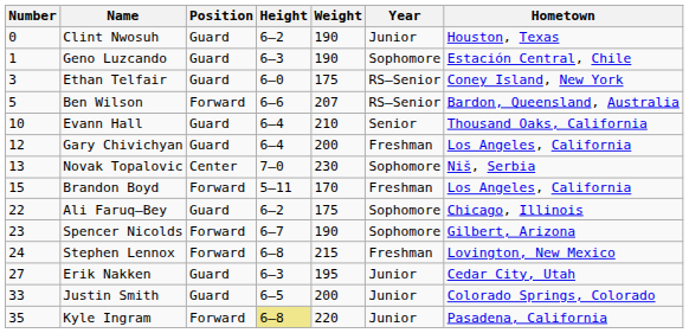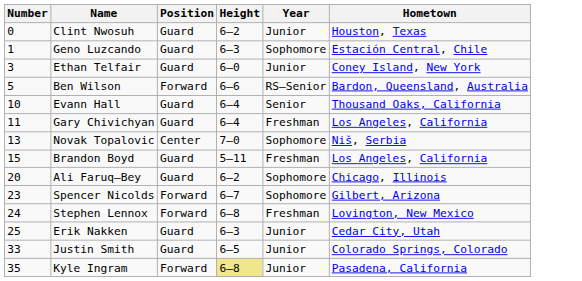 <table class="wikitable" style="font-size: 95%;">
 <tr>
 <th>Number</th>
 <th>Name</th>
 <th>Position</th>
 <th>Height</th>
-<th>Weight</th>
 <th>Year</th>
 <th>Hometown</th>
 </tr>
 <tr>
 <td>0</td>
 <td>Clint Nwosuh</td>
 <td>Guard</td>
 <td>6–2</td>
-<td>190</td>
 <td>Junior</td>
 <td><a href='#'>Houston</a>, <a href='#'>Texas</a></td>
 </tr>
 <tr>
 <td>1</td>
 <td>Geno Luzcando</td>
 <td>Guard</td>
 <td>6–3</td>
-<td>190</td>
 <td>Sophomore</td>
 <td><a href='#'>Estación Central</a>, <a href='#'>Chile</a></td>
 </tr>
 <tr>
 <td>3</td>
 <td>Ethan Telfair</td>
 <td>Guard</td>
 <td>6–0</td>
-<td>175</td>
-<td>RS–Senior</td>
+<td>Junior</td>
 <td><a href='#'>Coney Island</a>, <a href='#'>New York</a></td>
 </tr>
 <tr>
 <td>5</td>
 <td>Ben Wilson</td>
 <td>Forward</td>
 <td>6–6</td>
-<td>207</td>
 <td>RS–Senior</td>
 <td><a href='#'>Bardon, Queensland</a>, <a href='#'>Australia</a></td>
 </tr>
 <tr>
 <td>10</td>
 <td>Evann Hall</td>
 <td>Guard</td>
 <td>6–4</td>
-<td>210</td>
 <td>Senior</td>
 <td><a href='#'>Thousand Oaks, California</a></td>
 </tr>
 <tr>
-<td>12</td>
+<td>11</td>
 <td>Gary Chivichyan</td>
 <td>Guard</td>
 <td>6–4</td>
-<td>200</td>
 <td>Freshman</td>
 <td><a href='#'>Los Angeles</a>, <a href='#'>California</a></td>
 </tr>
 <tr>
 <td>13</td>
 <td>Novak Topalovic</td>
 <td>Center</td>
 <td>7–0</td>
-<td>230</td>
 <td>Sophomore</td>
 <td><a href='#'>Niš</a>, <a href='#'>Serbia</a></td>
 </tr>
 <tr>
 <td>15</td>
 <td>Brandon Boyd</td>
-<td>Forward</td>
+<td>Guard</td>
 <td>5–11</td>
-<td>170</td>
 <td>Freshman</td>
 <td><a href='#'>Los Angeles</a>, <a href='#'>California</a></td>
 </tr>
 <tr>
-<td>22</td>
+<td>20</td>
 <td>Ali Faruq–Bey</td>
 <td>Guard</td>
 <td>6–2</td>
-<td>175</td>
 <td>Sophomore</td>
 <td><a href='#'>Chicago</a>, <a href='#'>Illinois</a></td>
 </tr>
 <tr>
 <td>23</td>
 <td>Spencer Nicolds</td>
 <td>Forward</td>
 <td>6–7</td>
-<td>190</td>
 <td>Sophomore</td>
 <td><a href='#'>Gilbert, Arizona</a></td>
 </tr>
 <tr>
 <td>24</td>
 <td>Stephen Lennox</td>
 <td>Forward</td>
 <td>6–8</td>
-<td>215</td>
 <td>Freshman</td>
 <td><a href='#'>Lovington, New Mexico</a></td>
 </tr>
 <tr>
-<td>27</td>
+<td>25</td>
 <td>Erik Nakken</td>
 <td>Guard</td>
 <td>6–3</td>
-<td>195</td>
 <td>Junior</td>
 <td><a href='#'>Cedar City, Utah</a></td>
 </tr>
 <tr>
 <td>33</td>
 <td>Justin Smith</td>
 <td>Guard</td>
 <td>6–5</td>
-<td>200</td>
 <td>Junior</td>
 <td><a href='#'>Colorado Springs, Colorado</a></td>
 </tr>
 <tr>
 <td>35</td>
 <td>Kyle Ingram</td>
 <td>Forward</td>
 <td style="background: khaki;">6–8</td>
-<td>220</td>
 <td>Junior</td>
 <td><a href='#'>Pasadena, California</a></td>
 </tr>
 </table>
